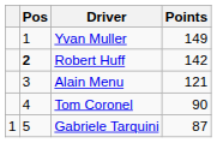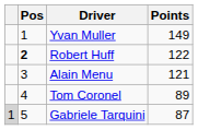 <table class="wikitable" style="font-size: 95%;">
 <tr>
 <th></th>
 <th>Pos</th>
 <th>Driver</th>
 <th>Points</th>
 </tr>
 <tr>
 <td align="left"></td>
 <td>1</td>
 <td> <a href='#'>Yvan Muller</a></td>
 <td align="right">149</td>
 </tr>
 <tr>
 <td align="left"></td>
 <td><strong>2</strong></td>
 <td> <a href='#'>Robert Huff</a></td>
-<td align="right">142</td>
+<td align="right">122</td>
 </tr>
 <tr>
 <td align="left"></td>
 <td>3</td>
 <td> <a href='#'>Alain Menu</a></td>
 <td align="right">121</td>
 </tr>
 <tr>
 <td align="left"></td>
 <td>4</td>
 <td> <a href='#'>Tom Coronel</a></td>
-<td align="right">90</td>
+<td align="right">89</td>
 </tr>
 <tr>
-<td align="left"> 1</td>
+<td align="left" style="background: lightgrey;"> 1</td>
 <td>5</td>
 <td> <a href='#'>Gabriele Tarquini</a></td>
 <td align="right">87</td>
 </tr>
 </table>
